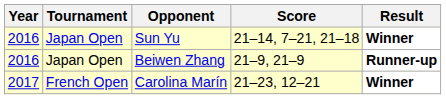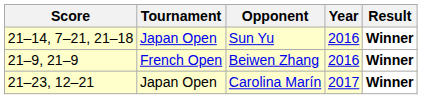 <table class="sortable wikitable" style="font-size: 90%;">
 <tr>
-<th>Year</th>
+<th>Score</th>
 <th>Tournament</th>
 <th>Opponent</th>
-<th>Score</th>
+<th>Year</th>
 <th>Result</th>
 </tr>
 <tr style="background:#FFFFCC">
-<td align="center"><a href='#'>2016</a></td>
+<td align="left">21–14, 7–21, 21–18</td>
 <td align="left"><a href='#'>Japan Open</a></td>
 <td align="left"> <a href='#'>Sun Yu</a></td>
-<td align="left">21–14, 7–21, 21–18</td>
+<td align="center"><a href='#'>2016</a></td>
 <td style="text-align:left; background:white"> <strong>Winner</strong></td>
 </tr>
 <tr style="background:#FFFFCC">
+<td align="left">21–9, 21–9</td>
+<td align="left"><a href='#'>French Open</a></td>
+<td align="left"> <a href='#'>Beiwen Zhang</a></td>
 <td align="center"><a href='#'>2016</a></td>
-<td align="left">Japan Open</td>
-<td align="left"> <a href='#'>Beiwen Zhang</a></td>
-<td align="left">21–9, 21–9</td>
-<td style="text-align:left; background:white"> <strong>Runner-up</strong></td>
+<td style="text-align:left; background:white"> <strong>Winner</strong></td>
 </tr>
 <tr style="background:#FFFFCC">
+<td align="left">21–23, 12–21</td>
+<td align="left">Japan Open</td>
+<td align="left"> <a href='#'>Carolina Marín</a></td>
 <td align="center"><a href='#'>2017</a></td>
-<td align="left"><a href='#'>French Open</a></td>
-<td align="left"> <a href='#'>Carolina Marín</a></td>
-<td align="left">21–23, 12–21</td>
 <td style="text-align:left; background:white"> <strong>Winner</strong></td>
 </tr>
 </table>
